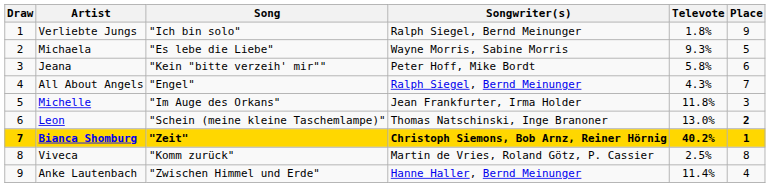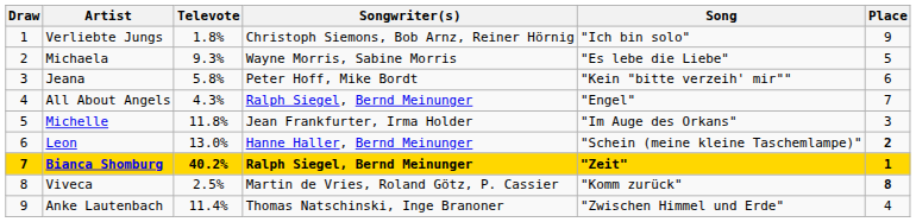 <table class="sortable wikitable" style="margin: 1em auto 1em auto; text-align:center">
 <tr>
 <th>Draw</th>
 <th>Artist</th>
+<th>Televote</th>
+<th>Songwriter(s)</th>
 <th>Song</th>
-<th>Songwriter(s)</th>
-<th>Televote</th>
 <th>Place</th>
 </tr>
 <tr>
 <td>1</td>
 <td align="left">Verliebte Jungs</td>
+<td>1.8%</td>
+<td align="left">Christoph Siemons, Bob Arnz, Reiner Hörnig</td>
 <td align="left">"Ich bin solo"</td>
-<td align="left">Ralph Siegel, Bernd Meinunger</td>
-<td>1.8%</td>
 <td>9</td>
 </tr>
 <tr>
 <td>2</td>
 <td align="left">Michaela</td>
+<td>9.3%</td>
+<td align="left">Wayne Morris, Sabine Morris</td>
 <td align="left">"Es lebe die Liebe"</td>
-<td align="left">Wayne Morris, Sabine Morris</td>
-<td>9.3%</td>
 <td>5</td>
 </tr>
 <tr>
 <td>3</td>
 <td align="left">Jeana</td>
+<td>5.8%</td>
+<td align="left">Peter Hoff, Mike Bordt</td>
 <td align="left">"Kein "bitte verzeih' mir""</td>
-<td align="left">Peter Hoff, Mike Bordt</td>
-<td>5.8%</td>
 <td>6</td>
 </tr>
 <tr>
 <td>4</td>
 <td align="left">All About Angels</td>
+<td>4.3%</td>
+<td align="left"><a href='#'>Ralph Siegel</a>, <a href='#'>Bernd Meinunger</a></td>
 <td align="left">"Engel"</td>
-<td align="left"><a href='#'>Ralph Siegel</a>, <a href='#'>Bernd Meinunger</a></td>
-<td>4.3%</td>
 <td>7</td>
 </tr>
 <tr>
 <td>5</td>
 <td align="left"><a href='#'>Michelle</a></td>
+<td>11.8%</td>
+<td align="left">Jean Frankfurter, Irma Holder</td>
 <td align="left">"Im Auge des Orkans"</td>
-<td align="left">Jean Frankfurter, Irma Holder</td>
-<td>11.8%</td>
 <td>3</td>
 </tr>
 <tr>
 <td>6</td>
 <td align="left"><a href='#'>Leon</a></td>
+<td>13.0%</td>
+<td align="left"><a href='#'>Hanne Haller</a>, <a href='#'>Bernd Meinunger</a></td>
 <td align="left">"Schein (meine kleine Taschemlampe)"</td>
-<td align="left">Thomas Natschinski, Inge Branoner</td>
-<td>13.0%</td>
 <td><strong>2</strong></td>
 </tr>
 <tr style="font-weight:bold; background:gold;">
 <td>7</td>
 <td align="left"><a href='#'>Bianca Shomburg</a></td>
+<td>40.2%</td>
+<td align="left">Ralph Siegel, Bernd Meinunger</td>
 <td align="left">"Zeit"</td>
-<td align="left">Christoph Siemons, Bob Arnz, Reiner Hörnig</td>
-<td>40.2%</td>
 <td>1</td>
 </tr>
 <tr>
 <td>8</td>
 <td align="left">Viveca</td>
+<td>2.5%</td>
+<td align="left">Martin de Vries, Roland Götz, P. Cassier</td>
 <td align="left">"Komm zurück"</td>
-<td align="left">Martin de Vries, Roland Götz, P. Cassier</td>
-<td>2.5%</td>
-<td>8</td>
+<td><strong>8</strong></td>
 </tr>
 <tr>
 <td>9</td>
 <td align="left">Anke Lautenbach</td>
+<td>11.4%</td>
+<td align="left">Thomas Natschinski, Inge Branoner</td>
 <td align="left">"Zwischen Himmel und Erde"</td>
-<td align="left"><a href='#'>Hanne Haller</a>, <a href='#'>Bernd Meinunger</a></td>
-<td>11.4%</td>
 <td>4</td>
 </tr>
 </table>
